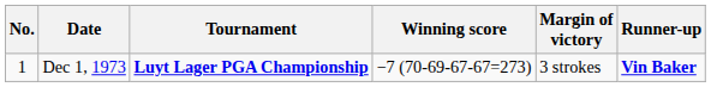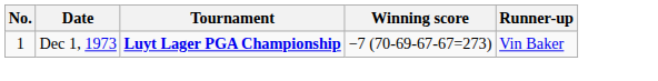 <table class="wikitable" style="font-size:95%;">
 <tr>
 <th>No.</th>
 <th>Date</th>
 <th>Tournament</th>
 <th>Winning score</th>
-<th>Margin of<br>victory</th>
 <th>Runner-up</th>
 </tr>
 <tr>
 <td align=center>1</td>
 <td align=right>Dec 1, <a href='#'>1973</a></td>
 <td><strong><a href='#'>Luyt Lager PGA Championship</a></strong></td>
 <td>−7 (70-69-67-67=273)</td>
-<td>3 strokes</td>
-<td><strong> <a href='#'>Vin Baker</a></strong></td>
+<td> <a href='#'>Vin Baker</a></td>
 </tr>
 </table>
